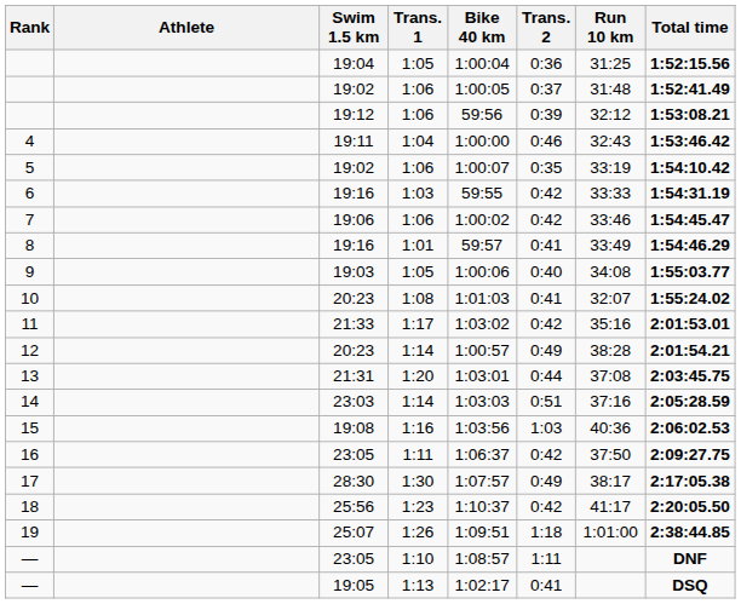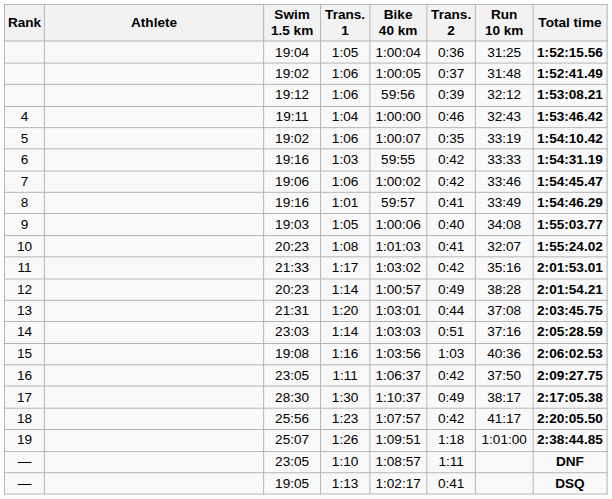 <table class=wikitable style="text-align:center">
 <tr>
 <th width=40>Rank</th>
 <th width=250>Athlete</th>
 <th width=60>Swim<br>1.5 km</th>
 <th width=50>Trans. 1</th>
 <th width=60>Bike<br>40 km</th>
 <th width=50>Trans. 2</th>
 <th width=60>Run<br>10 km</th>
 <th width=80>Total time</th>
 </tr>
 <tr>
 <td></td>
 <td align=left></td>
 <td>19:04</td>
 <td>1:05</td>
 <td>1:00:04</td>
 <td>0:36</td>
 <td>31:25</td>
 <td><strong>1:52:15.56</strong></td>
 </tr>
 <tr>
 <td></td>
 <td align=left></td>
 <td>19:02</td>
 <td>1:06</td>
 <td>1:00:05</td>
 <td>0:37</td>
 <td>31:48</td>
 <td><strong>1:52:41.49</strong></td>
 </tr>
 <tr>
 <td></td>
 <td align=left></td>
 <td>19:12</td>
 <td>1:06</td>
 <td>59:56</td>
 <td>0:39</td>
 <td>32:12</td>
 <td><strong>1:53:08.21</strong></td>
 </tr>
 <tr>
 <td>4</td>
 <td align=left></td>
 <td>19:11</td>
 <td>1:04</td>
 <td>1:00:00</td>
 <td>0:46</td>
 <td>32:43</td>
 <td><strong>1:53:46.42</strong></td>
 </tr>
 <tr>
 <td>5</td>
 <td align=left></td>
 <td>19:02</td>
 <td>1:06</td>
 <td>1:00:07</td>
 <td>0:35</td>
 <td>33:19</td>
 <td><strong>1:54:10.42</strong></td>
 </tr>
 <tr>
 <td>6</td>
 <td align=left></td>
 <td>19:16</td>
 <td>1:03</td>
 <td>59:55</td>
 <td>0:42</td>
 <td>33:33</td>
 <td><strong>1:54:31.19</strong></td>
 </tr>
 <tr>
 <td>7</td>
 <td align=left></td>
 <td>19:06</td>
 <td>1:06</td>
 <td>1:00:02</td>
 <td>0:42</td>
 <td>33:46</td>
 <td><strong>1:54:45.47</strong></td>
 </tr>
 <tr>
 <td>8</td>
 <td align=left></td>
 <td>19:16</td>
 <td>1:01</td>
 <td>59:57</td>
 <td>0:41</td>
 <td>33:49</td>
 <td><strong>1:54:46.29</strong></td>
 </tr>
 <tr>
 <td>9</td>
 <td align=left></td>
 <td>19:03</td>
 <td>1:05</td>
 <td>1:00:06</td>
 <td>0:40</td>
 <td>34:08</td>
 <td><strong>1:55:03.77</strong></td>
 </tr>
 <tr>
 <td>10</td>
 <td align=left></td>
 <td>20:23</td>
 <td>1:08</td>
 <td>1:01:03</td>
 <td>0:41</td>
 <td>32:07</td>
 <td><strong>1:55:24.02</strong></td>
 </tr>
 <tr>
 <td>11</td>
 <td align=left></td>
 <td>21:33</td>
 <td>1:17</td>
 <td>1:03:02</td>
 <td>0:42</td>
 <td>35:16</td>
 <td><strong>2:01:53.01</strong></td>
 </tr>
 <tr>
 <td>12</td>
 <td align=left></td>
 <td>20:23</td>
 <td>1:14</td>
 <td>1:00:57</td>
 <td>0:49</td>
 <td>38:28</td>
 <td><strong>2:01:54.21</strong></td>
 </tr>
 <tr>
 <td>13</td>
 <td align=left></td>
 <td>21:31</td>
 <td>1:20</td>
 <td>1:03:01</td>
 <td>0:44</td>
 <td>37:08</td>
 <td><strong>2:03:45.75</strong></td>
 </tr>
 <tr>
 <td>14</td>
 <td align=left></td>
 <td>23:03</td>
 <td>1:14</td>
 <td>1:03:03</td>
 <td>0:51</td>
 <td>37:16</td>
 <td><strong>2:05:28.59</strong></td>
 </tr>
 <tr>
 <td>15</td>
 <td align=left></td>
 <td>19:08</td>
 <td>1:16</td>
 <td>1:03:56</td>
 <td>1:03</td>
 <td>40:36</td>
 <td><strong>2:06:02.53</strong></td>
 </tr>
 <tr>
 <td>16</td>
 <td align=left></td>
 <td>23:05</td>
 <td>1:11</td>
 <td>1:06:37</td>
 <td>0:42</td>
 <td>37:50</td>
 <td><strong>2:09:27.75</strong></td>
 </tr>
 <tr>
 <td>17</td>
 <td align=left></td>
 <td>28:30</td>
 <td>1:30</td>
-<td>1:07:57</td>
+<td>1:10:37</td>
 <td>0:49</td>
 <td>38:17</td>
 <td><strong>2:17:05.38</strong></td>
 </tr>
 <tr>
 <td>18</td>
 <td align=left></td>
 <td>25:56</td>
 <td>1:23</td>
-<td>1:10:37</td>
+<td>1:07:57</td>
 <td>0:42</td>
 <td>41:17</td>
 <td><strong>2:20:05.50</strong></td>
 </tr>
 <tr>
 <td>19</td>
 <td align=left></td>
 <td>25:07</td>
 <td>1:26</td>
 <td>1:09:51</td>
 <td>1:18</td>
 <td>1:01:00</td>
 <td><strong>2:38:44.85</strong></td>
 </tr>
 <tr>
 <td>—</td>
 <td align=left></td>
 <td>23:05</td>
 <td>1:10</td>
 <td>1:08:57</td>
 <td>1:11</td>
 <td></td>
 <td><strong>DNF</strong></td>
 </tr>
 <tr>
 <td>—</td>
 <td align=left></td>
 <td>19:05</td>
 <td>1:13</td>
 <td>1:02:17</td>
 <td>0:41</td>
 <td></td>
 <td><strong>DSQ</strong></td>
 </tr>
 </table>
